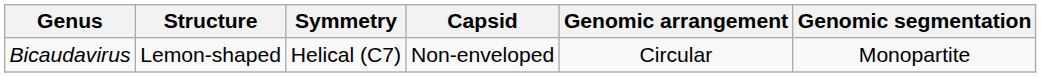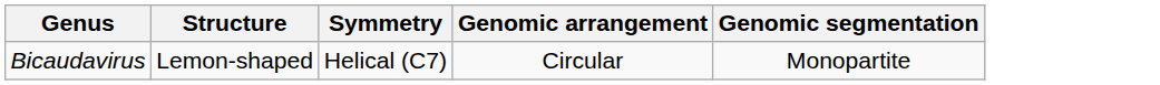 <table class="wikitable sortable" style="text-align:center">
 <tr>
 <th>Genus</th>
 <th>Structure</th>
 <th>Symmetry</th>
-<th>Capsid</th>
 <th>Genomic arrangement</th>
 <th>Genomic segmentation</th>
 </tr>
 <tr>
 <td><em>Bicaudavirus</em></td>
 <td>Lemon-shaped</td>
 <td>Helical (C7)</td>
-<td>Non-enveloped</td>
 <td>Circular</td>
 <td>Monopartite</td>
 </tr>
 </table>
